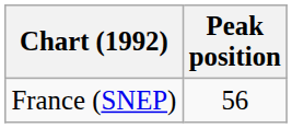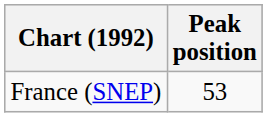 <table class="wikitable sortable plainrowheaders" style="text-align:center">
 <tr>
 <th>Chart (1992)</th>
 <th>Peak<br> position</th>
 </tr>
 <tr>
 <td>France (<a href='#'>SNEP</a>)</td>
-<td align="center">56</td>
+<td align="center">53</td>
 </tr>
 </table>
